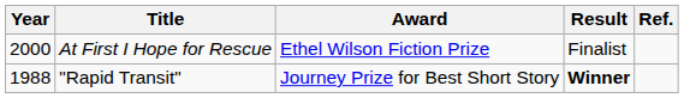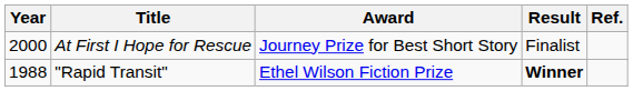 <table class="wikitable">
 <tr>
 <th>Year</th>
 <th>Title</th>
 <th>Award</th>
 <th>Result</th>
 <th>Ref.</th>
 </tr>
 <tr>
 <td>2000</td>
 <td><em>At First I Hope for Rescue</em></td>
-<td><a href='#'>Ethel Wilson Fiction Prize</a></td>
+<td><a href='#'>Journey Prize</a> for Best Short Story</td>
 <td>Finalist</td>
 <td></td>
 </tr>
 <tr>
 <td>1988</td>
 <td>"Rapid Transit"</td>
-<td><a href='#'>Journey Prize</a> for Best Short Story</td>
+<td><a href='#'>Ethel Wilson Fiction Prize</a></td>
 <td><strong>Winner</strong></td>
 <td></td>
 </tr>
 </table>
